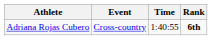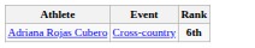 <table class=wikitable style="font-size:95%">
 <tr>
 <th>Athlete</th>
 <th>Event</th>
-<th>Time</th>
 <th>Rank</th>
 </tr>
 <tr>
 <td><a href='#'>Adriana Rojas Cubero</a></td>
 <td align=center><a href='#'>Cross-country</a></td>
-<td align=center>1:40:55</td>
 <td align=center><strong>6th</strong></td>
 </tr>
 </table>
